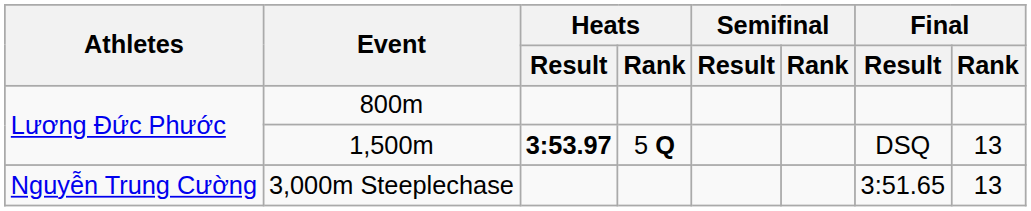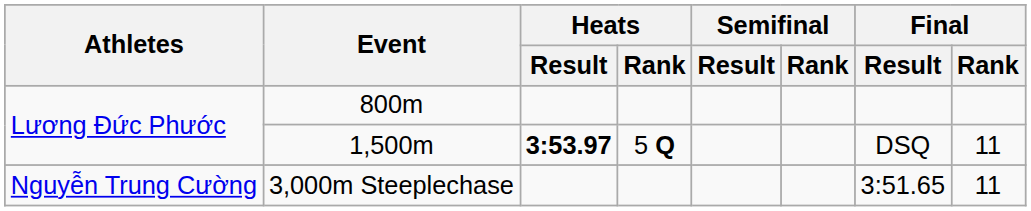 <table class=wikitable style="text-align:center; font-size:90%">
 <tr>
 <th rowspan=2>Athletes</th>
 <th rowspan=2>Event</th>
 <th colspan=2>Heats</th>
 <th colspan=2>Semifinal</th>
 <th colspan=2>Final</th>
 </tr>
 <tr>
 <th>Result</th>
 <th>Rank</th>
 <th>Result</th>
 <th>Rank</th>
 <th>Result</th>
 <th>Rank</th>
 </tr>
 <tr>
 <td rowspan="2" align="left"><a href='#'>Lương Đức Phước</a></td>
 <td>800m</td>
 <td></td>
 <td></td>
 <td></td>
 <td></td>
 <td></td>
 <td></td>
 </tr>
 <tr>
 <td>1,500m</td>
 <td><strong>3:53.97</strong></td>
 <td>5 <strong>Q</strong></td>
 <td></td>
 <td></td>
 <td>DSQ</td>
-<td>13</td>
+<td>11</td>
 </tr>
 <tr>
 <td align="left"><a href='#'>Nguyễn Trung Cường</a></td>
 <td>3,000m Steeplechase</td>
 <td></td>
 <td></td>
 <td></td>
 <td></td>
 <td>3:51.65</td>
-<td>13</td>
+<td>11</td>
 </tr>
 </table>
